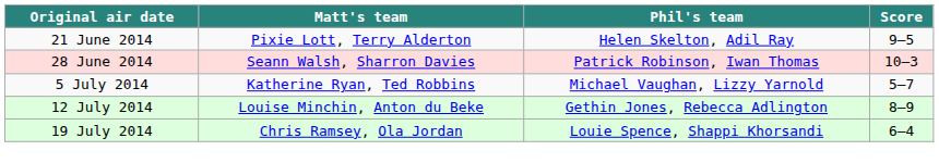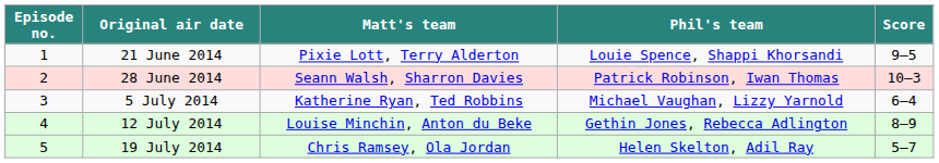 <table class="wikitable" style="width:68%; text-align:center;">
 <tr style="color:white">
+<th style="background:#28837c;">Episode<br>no.</th>
 <th style="background:#28837c;">Original air date</th>
 <th style="background:#28837c;">Matt's team</th>
 <th style="background:#28837c;">Phil's team</th>
 <th style="background:#28837c;">Score</th>
 </tr>
 <tr>
+<td>1</td>
 <td>21 June 2014</td>
 <td><a href='#'>Pixie Lott</a>, <a href='#'>Terry Alderton</a></td>
-<td><a href='#'>Helen Skelton</a>, <a href='#'>Adil Ray</a></td>
+<td><a href='#'>Louie Spence</a>, <a href='#'>Shappi Khorsandi</a></td>
 <td>9–5</td>
 </tr>
 <tr bgcolor="ffdddd">
+<td>2</td>
 <td>28 June 2014</td>
 <td><a href='#'>Seann Walsh</a>, <a href='#'>Sharron Davies</a></td>
 <td><a href='#'>Patrick Robinson</a>, <a href='#'>Iwan Thomas</a></td>
 <td>10–3</td>
 </tr>
 <tr>
+<td>3</td>
 <td>5 July 2014</td>
 <td><a href='#'>Katherine Ryan</a>, <a href='#'>Ted Robbins</a></td>
 <td><a href='#'>Michael Vaughan</a>, <a href='#'>Lizzy Yarnold</a></td>
-<td>5–7</td>
+<td>6–4</td>
 </tr>
 <tr bgcolor="ddffdd">
+<td>4</td>
 <td>12 July 2014</td>
 <td><a href='#'>Louise Minchin</a>, <a href='#'>Anton du Beke</a></td>
 <td><a href='#'>Gethin Jones</a>, <a href='#'>Rebecca Adlington</a></td>
 <td>8–9</td>
 </tr>
 <tr bgcolor="ddffdd">
+<td>5</td>
 <td>19 July 2014</td>
 <td><a href='#'>Chris Ramsey</a>, <a href='#'>Ola Jordan</a></td>
-<td><a href='#'>Louie Spence</a>, <a href='#'>Shappi Khorsandi</a></td>
-<td>6–4</td>
+<td><a href='#'>Helen Skelton</a>, <a href='#'>Adil Ray</a></td>
+<td>5–7</td>
 </tr>
 </table>
